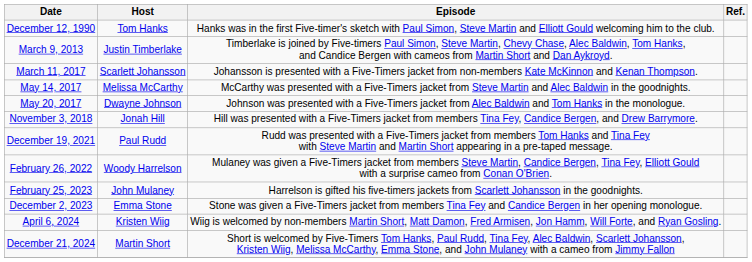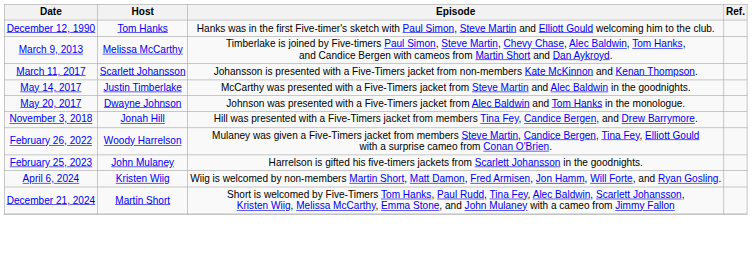 <table class="wikitable sortable" style="text-align:center;">
 <tr>
 <th scope="col">Date</th>
 <th scope="col">Host</th>
 <th scope="col">Episode</th>
 <th class=unsortable>Ref.</th>
 </tr>
 <tr>
 <td><a href='#'>December 12, 1990</a></td>
 <td><a href='#'>Tom Hanks</a></td>
 <td>Hanks was in the first Five-timer's sketch with <a href='#'>Paul Simon</a>, <a href='#'>Steve Martin</a> and <a href='#'>Elliott Gould</a> welcoming him to the club.</td>
 <td></td>
 </tr>
 <tr>
 <td><a href='#'>March 9, 2013</a></td>
-<td><a href='#'>Justin Timberlake</a></td>
+<td><a href='#'>Melissa McCarthy</a></td>
 <td>Timberlake is joined by Five-timers <a href='#'>Paul Simon</a>, <a href='#'>Steve Martin</a>, <a href='#'>Chevy Chase</a>, <a href='#'>Alec Baldwin</a>, <a href='#'>Tom Hanks</a>, <br> and Candice Bergen with cameos from <a href='#'>Martin Short</a> and <a href='#'>Dan Aykroyd</a>.</td>
 <td></td>
 </tr>
 <tr>
 <td><a href='#'>March 11, 2017</a></td>
 <td><a href='#'>Scarlett Johansson</a></td>
 <td>Johansson is presented with a Five-Timers jacket from non-members <a href='#'>Kate McKinnon</a> and <a href='#'>Kenan Thompson</a>.</td>
 <td></td>
 </tr>
 <tr>
 <td><a href='#'>May 14, 2017</a></td>
-<td><a href='#'>Melissa McCarthy</a></td>
+<td><a href='#'>Justin Timberlake</a></td>
 <td>McCarthy was presented with a Five-Timers jacket from <a href='#'>Steve Martin</a> and <a href='#'>Alec Baldwin</a> in the goodnights.</td>
 <td></td>
 </tr>
 <tr>
 <td><a href='#'>May 20, 2017</a></td>
 <td><a href='#'>Dwayne Johnson</a></td>
 <td>Johnson was presented with a Five-Timers jacket from <a href='#'>Alec Baldwin</a> and <a href='#'>Tom Hanks</a> in the monologue.</td>
 <td></td>
 </tr>
 <tr>
 <td><a href='#'>November 3, 2018</a></td>
 <td><a href='#'>Jonah Hill</a></td>
 <td>Hill was presented with a Five-Timers jacket from members <a href='#'>Tina Fey</a>, <a href='#'>Candice Bergen</a>, and <a href='#'>Drew Barrymore</a>.</td>
 <td></td>
 </tr>
 <tr>
-<td><a href='#'>December 19, 2021</a></td>
-<td><a href='#'>Paul Rudd</a></td>
-<td>Rudd was presented with a Five-Timers jacket from members <a href='#'>Tom Hanks</a> and <a href='#'>Tina Fey</a> <br> with <a href='#'>Steve Martin</a> and <a href='#'>Martin Short</a> appearing in a pre-taped message.</td>
-<td></td>
-</tr>
-<tr>
 <td><a href='#'>February 26, 2022</a></td>
 <td><a href='#'>Woody Harrelson</a></td>
 <td>Mulaney was given a Five-Timers jacket from members <a href='#'>Steve Martin</a>, <a href='#'>Candice Bergen</a>, <a href='#'>Tina Fey</a>, <a href='#'>Elliott Gould</a> <br> with a surprise cameo from <a href='#'>Conan O'Brien</a>.</td>
 <td></td>
 </tr>
 <tr>
 <td><a href='#'>February 25, 2023</a></td>
 <td><a href='#'>John Mulaney</a></td>
 <td>Harrelson is gifted his five-timers jackets from <a href='#'>Scarlett Johansson</a> in the goodnights.</td>
-<td></td>
-</tr>
-<tr>
-<td><a href='#'>December 2, 2023</a></td>
-<td><a href='#'>Emma Stone</a></td>
-<td>Stone was given a Five-Timers jacket from members <a href='#'>Tina Fey</a> and <a href='#'>Candice Bergen</a> in her opening monologue.</td>
 <td></td>
 </tr>
 <tr>
 <td><a href='#'>April 6, 2024</a></td>
 <td><a href='#'>Kristen Wiig</a></td>
 <td>Wiig is welcomed by non-members <a href='#'>Martin Short</a>, <a href='#'>Matt Damon</a>, <a href='#'>Fred Armisen</a>, <a href='#'>Jon Hamm</a>, <a href='#'>Will Forte</a>, and <a href='#'>Ryan Gosling</a>.</td>
 <td></td>
 </tr>
 <tr>
 <td><a href='#'>December 21, 2024</a></td>
 <td><a href='#'>Martin Short</a></td>
 <td>Short is welcomed by Five-Timers <a href='#'>Tom Hanks</a>, <a href='#'>Paul Rudd</a>, <a href='#'>Tina Fey</a>, <a href='#'>Alec Baldwin</a>, <a href='#'>Scarlett Johansson</a>, <br> <a href='#'>Kristen Wiig</a>, <a href='#'>Melissa McCarthy</a>, <a href='#'>Emma Stone</a>, and <a href='#'>John Mulaney</a> with a cameo from <a href='#'>Jimmy Fallon</a></td>
 <td></td>
 </tr>
 <tr>
 </tr>
 </table>
